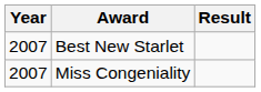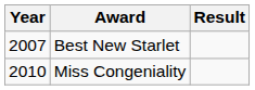 <table class="wikitable">
 <tr>
 <th>Year</th>
 <th>Award</th>
 <th>Result</th>
 </tr>
 <tr>
 <td>2007</td>
 <td>Best New Starlet</td>
 <td></td>
 </tr>
 <tr>
-<td>2007</td>
+<td>2010</td>
 <td>Miss Congeniality</td>
 <td></td>
 </tr>
 </table>
